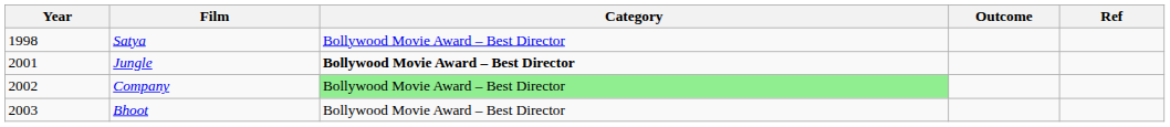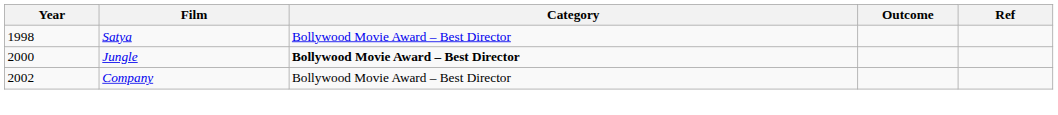 <table class="wikitable" style="width:100%;">
 <tr>
 <th width=5%>Year</th>
 <th style="width:10%;">Film</th>
 <th style="width:30%;">Category</th>
 <th style="width:5%;">Outcome</th>
 <th style="width:5%;">Ref</th>
 </tr>
 <tr>
 <td>1998</td>
 <td><em><a href='#'>Satya</a></em></td>
 <td><a href='#'>Bollywood Movie Award – Best Director</a></td>
 <td></td>
 <td></td>
 </tr>
 <tr>
-<td>2001</td>
+<td>2000</td>
 <td><em><a href='#'>Jungle</a></em></td>
 <td><strong>Bollywood Movie Award – Best Director</strong></td>
 <td></td>
 <td></td>
 </tr>
 <tr>
 <td>2002</td>
 <td><em><a href='#'>Company</a></em></td>
-<td style="background: lightgreen;">Bollywood Movie Award – Best Director</td>
-<td></td>
-<td></td>
-</tr>
-<tr>
-<td>2003</td>
-<td><em><a href='#'>Bhoot</a></em></td>
 <td>Bollywood Movie Award – Best Director</td>
 <td></td>
 <td></td>
 </tr>
 </table>
